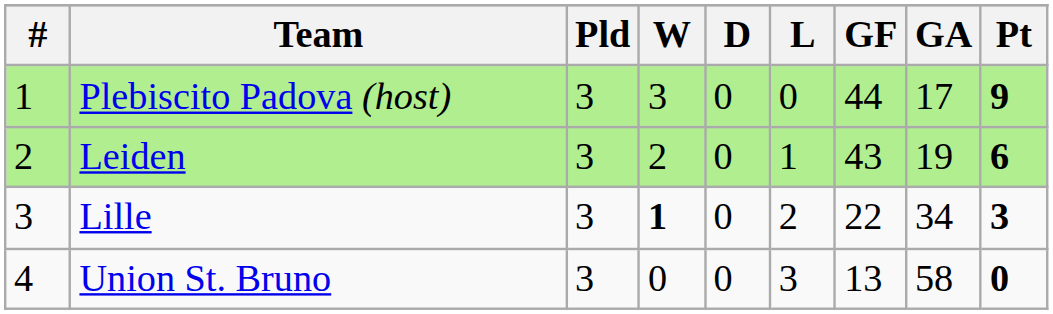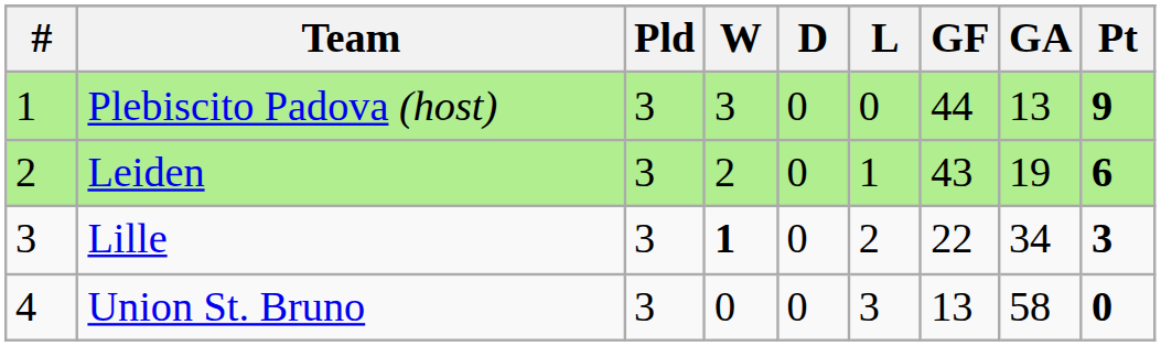 <table class=wikitable>
 <tr align=center>
 </tr>
 <tr>
 <th width=20>#</th>
 <th width=200>Team</th>
 <th width=20>Pld</th>
 <th width=20>W</th>
 <th width=20>D</th>
 <th width=20>L</th>
 <th width=20>GF</th>
 <th width=20>GA</th>
 <th width=20>Pt</th>
 </tr>
 <tr bgcolor=B0EE90>
 <td>1</td>
 <td align="left"> <a href='#'>Plebiscito Padova</a> <em>(host)</em></td>
 <td>3</td>
 <td>3</td>
 <td>0</td>
 <td>0</td>
 <td>44</td>
-<td>17</td>
+<td>13</td>
 <td><strong>9</strong></td>
 </tr>
 <tr bgcolor=B0EE90>
 <td>2</td>
 <td align="left"> <a href='#'>Leiden</a></td>
 <td>3</td>
 <td>2</td>
 <td>0</td>
 <td>1</td>
 <td>43</td>
 <td>19</td>
 <td><strong>6</strong></td>
 </tr>
 <tr bgcolor=>
 <td>3</td>
 <td align="left"> <a href='#'>Lille</a></td>
 <td>3</td>
 <td><strong>1</strong></td>
 <td>0</td>
 <td>2</td>
 <td>22</td>
 <td>34</td>
 <td><strong>3</strong></td>
 </tr>
 <tr bgcolor=>
 <td>4</td>
 <td align="left"> <a href='#'>Union St. Bruno</a></td>
 <td>3</td>
 <td>0</td>
 <td>0</td>
 <td>3</td>
 <td>13</td>
 <td>58</td>
 <td><strong>0</strong></td>
 </tr>
 </table>
